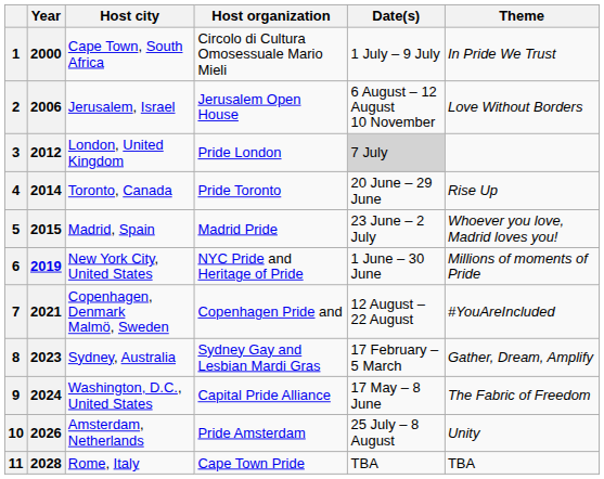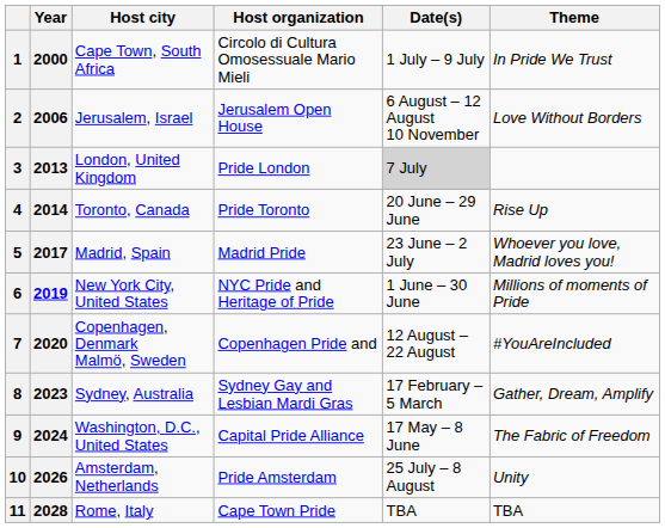 <table class="wikitable sortable" style="font-size:90%">
 <tr>
 <th></th>
 <th>Year</th>
 <th>Host city</th>
 <th>Host organization</th>
 <th>Date(s)</th>
 <th>Theme</th>
 </tr>
 <tr>
 <th>1</th>
 <th>2000</th>
 <td> <a href='#'>Cape Town</a>, <a href='#'>South Africa</a></td>
 <td>Circolo di Cultura Omosessuale Mario Mieli</td>
 <td>1 July – 9 July</td>
 <td><em>In Pride We Trust</em></td>
 </tr>
 <tr>
 <th>2</th>
 <th>2006</th>
 <td> <a href='#'>Jerusalem</a>, <a href='#'>Israel</a></td>
 <td><a href='#'>Jerusalem Open House</a></td>
 <td>6 August – 12 August<br>10 November </td>
 <td><em>Love Without Borders</em></td>
 </tr>
 <tr>
 <th>3</th>
-<th>2012</th>
+<th>2013</th>
 <td> <a href='#'>London</a>, <a href='#'>United Kingdom</a></td>
 <td><a href='#'>Pride London</a></td>
 <td style="background: lightgrey;">7 July</td>
 <td></td>
 </tr>
 <tr>
 <th>4</th>
 <th>2014</th>
 <td> <a href='#'>Toronto</a>, <a href='#'>Canada</a></td>
 <td><a href='#'>Pride Toronto</a></td>
 <td>20 June – 29 June</td>
 <td><em>Rise Up</em></td>
 </tr>
 <tr>
 <th>5</th>
-<th>2015</th>
+<th>2017</th>
 <td> <a href='#'>Madrid</a>, <a href='#'>Spain</a></td>
 <td><a href='#'>Madrid Pride</a></td>
 <td>23 June – 2 July</td>
 <td><em>Whoever you love, Madrid loves you!</em></td>
 </tr>
 <tr>
 <th>6</th>
 <th><a href='#'>2019</a></th>
 <td> <a href='#'>New York City</a>, <a href='#'>United States</a></td>
 <td><a href='#'>NYC Pride</a> and <a href='#'>Heritage of Pride</a></td>
 <td>1 June – 30 June</td>
 <td><em>Millions of moments of Pride</em></td>
 </tr>
 <tr>
 <th>7</th>
-<th>2021</th>
+<th>2020</th>
 <td> <a href='#'>Copenhagen</a>, <a href='#'>Denmark</a><br> <a href='#'>Malmö</a>, <a href='#'>Sweden</a></td>
 <td><a href='#'>Copenhagen Pride</a> and </td>
 <td>12 August – 22 August</td>
 <td><em>#YouAreIncluded</em></td>
 </tr>
 <tr>
 <th>8</th>
 <th>2023</th>
 <td> <a href='#'>Sydney</a>, <a href='#'>Australia</a></td>
 <td><a href='#'>Sydney Gay and Lesbian Mardi Gras</a></td>
 <td>17 February – 5 March</td>
 <td><em>Gather, Dream, Amplify</em></td>
 </tr>
 <tr>
 <th>9</th>
 <th>2024</th>
 <td> <a href='#'>Washington, D.C.</a>, <a href='#'>United States</a></td>
 <td><a href='#'>Capital Pride Alliance</a></td>
 <td>17 May – 8 June</td>
 <td><em>The Fabric of Freedom</em></td>
 </tr>
 <tr>
 <th>10</th>
 <th>2026</th>
 <td> <a href='#'>Amsterdam</a>, <a href='#'>Netherlands</a></td>
 <td><a href='#'>Pride Amsterdam</a></td>
 <td>25 July – 8 August</td>
 <td><em>Unity</em></td>
 </tr>
 <tr>
 <th>11</th>
 <th>2028</th>
 <td> <a href='#'>Rome</a>, <a href='#'>Italy</a></td>
 <td><a href='#'>Cape Town Pride</a></td>
 <td>TBA</td>
 <td>TBA</td>
 </tr>
 </table>
